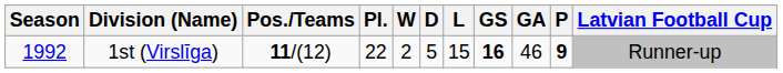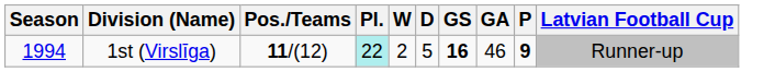 <table class="wikitable">
 <tr>
 <th>Season</th>
 <th>Division (Name)</th>
 <th>Pos./Teams</th>
 <th>Pl.</th>
 <th>W</th>
 <th>D</th>
-<th>L</th>
 <th>GS</th>
 <th>GA</th>
 <th>P</th>
 <th><a href='#'>Latvian Football Cup</a></th>
 </tr>
 <tr>
-<td align=center><a href='#'>1992</a></td>
+<td align=center><a href='#'>1994</a></td>
 <td align=center>1st (<a href='#'>Virslīga</a>)</td>
 <td align=center bgcolor=><strong>11</strong>/(12)</td>
-<td align=center>22</td>
+<td align=center style="background: paleturquoise;">22</td>
 <td align=center>2</td>
 <td align=center>5</td>
-<td align=center>15</td>
 <td align=center><strong>16</strong></td>
 <td align=center>46</td>
 <td align=center><strong>9</strong></td>
 <td align=center bgcolor=silver>Runner-up</td>
 </tr>
 </table>
